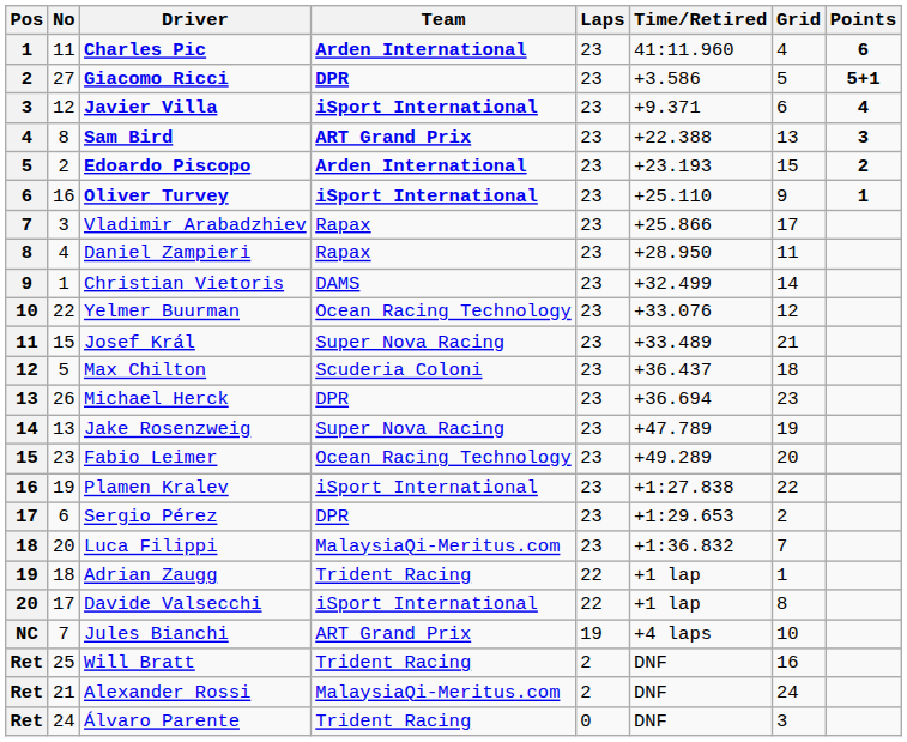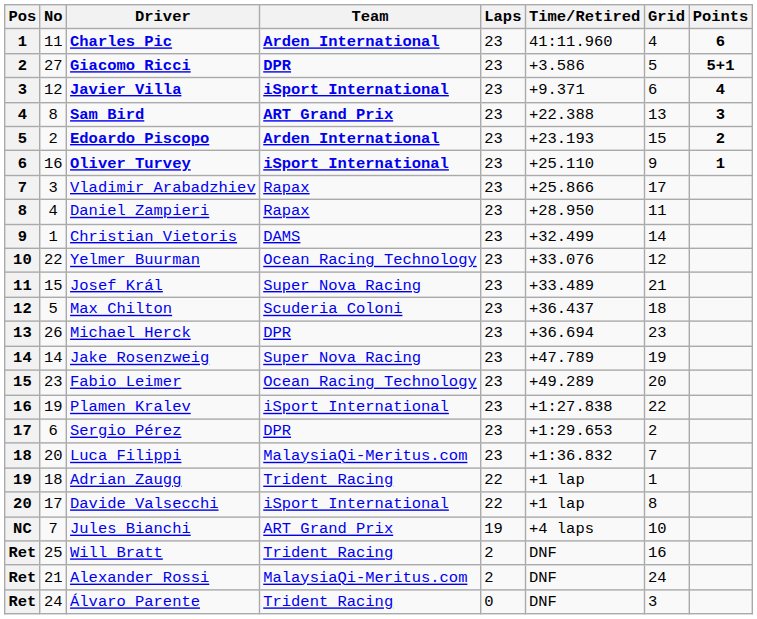 <table class="wikitable" style="font-size: 85%">
 <tr>
 <th>Pos</th>
 <th>No</th>
 <th>Driver</th>
 <th>Team</th>
 <th>Laps</th>
 <th>Time/Retired</th>
 <th>Grid</th>
 <th>Points</th>
 </tr>
 <tr>
 <th>1</th>
 <td align="center">11</td>
 <td> <strong><a href='#'>Charles Pic</a></strong></td>
 <td><strong><a href='#'>Arden International</a></strong></td>
 <td>23</td>
 <td>41:11.960</td>
 <td>4</td>
 <td align="center"><strong>6</strong></td>
 </tr>
 <tr>
 <th>2</th>
 <td align="center">27</td>
 <td> <strong><a href='#'>Giacomo Ricci</a></strong></td>
 <td><strong><a href='#'>DPR</a></strong></td>
 <td>23</td>
 <td>+3.586</td>
 <td>5</td>
 <td align="center"><strong>5+1</strong></td>
 </tr>
 <tr>
 <th>3</th>
 <td align="center">12</td>
 <td> <strong><a href='#'>Javier Villa</a></strong></td>
 <td><strong><a href='#'>iSport International</a></strong></td>
 <td>23</td>
 <td>+9.371</td>
 <td>6</td>
 <td align="center"><strong>4</strong></td>
 </tr>
 <tr>
 <th>4</th>
 <td align="center">8</td>
 <td> <strong><a href='#'>Sam Bird</a></strong></td>
 <td><strong><a href='#'>ART Grand Prix</a></strong></td>
 <td>23</td>
 <td>+22.388</td>
 <td>13</td>
 <td align="center"><strong>3</strong></td>
 </tr>
 <tr>
 <th>5</th>
 <td align="center">2</td>
 <td> <strong><a href='#'>Edoardo Piscopo</a></strong></td>
 <td><strong><a href='#'>Arden International</a></strong></td>
 <td>23</td>
 <td>+23.193</td>
 <td>15</td>
 <td align="center"><strong>2</strong></td>
 </tr>
 <tr>
 <th>6</th>
 <td align="center">16</td>
 <td> <strong><a href='#'>Oliver Turvey</a></strong></td>
 <td><strong><a href='#'>iSport International</a></strong></td>
 <td>23</td>
 <td>+25.110</td>
 <td>9</td>
 <td align="center"><strong>1</strong></td>
 </tr>
 <tr>
 <th>7</th>
 <td align="center">3</td>
 <td> <a href='#'>Vladimir Arabadzhiev</a></td>
 <td><a href='#'>Rapax</a></td>
 <td>23</td>
 <td>+25.866</td>
 <td>17</td>
 <td></td>
 </tr>
 <tr>
 <th>8</th>
 <td align="center">4</td>
 <td> <a href='#'>Daniel Zampieri</a></td>
 <td><a href='#'>Rapax</a></td>
 <td>23</td>
 <td>+28.950</td>
 <td>11</td>
 <td></td>
 </tr>
 <tr>
 <th>9</th>
 <td align="center">1</td>
 <td> <a href='#'>Christian Vietoris</a></td>
 <td><a href='#'>DAMS</a></td>
 <td>23</td>
 <td>+32.499</td>
 <td>14</td>
 <td></td>
 </tr>
 <tr>
 <th>10</th>
 <td align="center">22</td>
 <td> <a href='#'>Yelmer Buurman</a></td>
 <td><a href='#'>Ocean Racing Technology</a></td>
 <td>23</td>
 <td>+33.076</td>
 <td>12</td>
 <td></td>
 </tr>
 <tr>
 <th>11</th>
 <td align="center">15</td>
 <td> <a href='#'>Josef Král</a></td>
 <td><a href='#'>Super Nova Racing</a></td>
 <td>23</td>
 <td>+33.489</td>
 <td>21</td>
 <td></td>
 </tr>
 <tr>
 <th>12</th>
 <td align="center">5</td>
 <td> <a href='#'>Max Chilton</a></td>
 <td><a href='#'>Scuderia Coloni</a></td>
 <td>23</td>
 <td>+36.437</td>
 <td>18</td>
 <td></td>
 </tr>
 <tr>
 <th>13</th>
 <td align="center">26</td>
 <td> <a href='#'>Michael Herck</a></td>
 <td><a href='#'>DPR</a></td>
 <td>23</td>
 <td>+36.694</td>
 <td>23</td>
 <td></td>
 </tr>
 <tr>
 <th>14</th>
-<td align="center">13</td>
+<td align="center">14</td>
 <td> <a href='#'>Jake Rosenzweig</a></td>
 <td><a href='#'>Super Nova Racing</a></td>
 <td>23</td>
 <td>+47.789</td>
 <td>19</td>
 <td></td>
 </tr>
 <tr>
 <th>15</th>
 <td align="center">23</td>
 <td> <a href='#'>Fabio Leimer</a></td>
 <td><a href='#'>Ocean Racing Technology</a></td>
 <td>23</td>
 <td>+49.289</td>
 <td>20</td>
 <td></td>
 </tr>
 <tr>
 <th>16</th>
 <td align="center">19</td>
 <td> <a href='#'>Plamen Kralev</a></td>
 <td><a href='#'>iSport International</a></td>
 <td>23</td>
 <td>+1:27.838</td>
 <td>22</td>
 <td></td>
 </tr>
 <tr>
 <th>17</th>
 <td align="center">6</td>
 <td> <a href='#'>Sergio Pérez</a></td>
 <td><a href='#'>DPR</a></td>
 <td>23</td>
 <td>+1:29.653</td>
 <td>2</td>
 <td></td>
 </tr>
 <tr>
 <th>18</th>
 <td align="center">20</td>
 <td> <a href='#'>Luca Filippi</a></td>
 <td><a href='#'>MalaysiaQi-Meritus.com</a></td>
 <td>23</td>
 <td>+1:36.832</td>
 <td>7</td>
 <td></td>
 </tr>
 <tr>
 <th>19</th>
 <td align="center">18</td>
 <td> <a href='#'>Adrian Zaugg</a></td>
 <td><a href='#'>Trident Racing</a></td>
 <td>22</td>
 <td>+1 lap</td>
 <td>1</td>
 <td></td>
 </tr>
 <tr>
 <th>20</th>
 <td align="center">17</td>
 <td> <a href='#'>Davide Valsecchi</a></td>
 <td><a href='#'>iSport International</a></td>
 <td>22</td>
 <td>+1 lap</td>
 <td>8</td>
 <td></td>
 </tr>
 <tr>
 <th>NC</th>
 <td align="center">7</td>
 <td> <a href='#'>Jules Bianchi</a></td>
 <td><a href='#'>ART Grand Prix</a></td>
 <td>19</td>
 <td>+4 laps</td>
 <td>10</td>
 <td></td>
 </tr>
 <tr>
 <th>Ret</th>
 <td align="center">25</td>
 <td> <a href='#'>Will Bratt</a></td>
 <td><a href='#'>Trident Racing</a></td>
 <td>2</td>
 <td>DNF</td>
 <td>16</td>
 <td></td>
 </tr>
 <tr>
 <th>Ret</th>
 <td align="center">21</td>
 <td> <a href='#'>Alexander Rossi</a></td>
 <td><a href='#'>MalaysiaQi-Meritus.com</a></td>
 <td>2</td>
 <td>DNF</td>
 <td>24</td>
 <td></td>
 </tr>
 <tr>
 <th>Ret</th>
 <td align="center">24</td>
 <td> <a href='#'>Álvaro Parente</a></td>
 <td><a href='#'>Trident Racing</a></td>
 <td>0</td>
 <td>DNF</td>
 <td>3</td>
 <td></td>
 </tr>
 </table>
